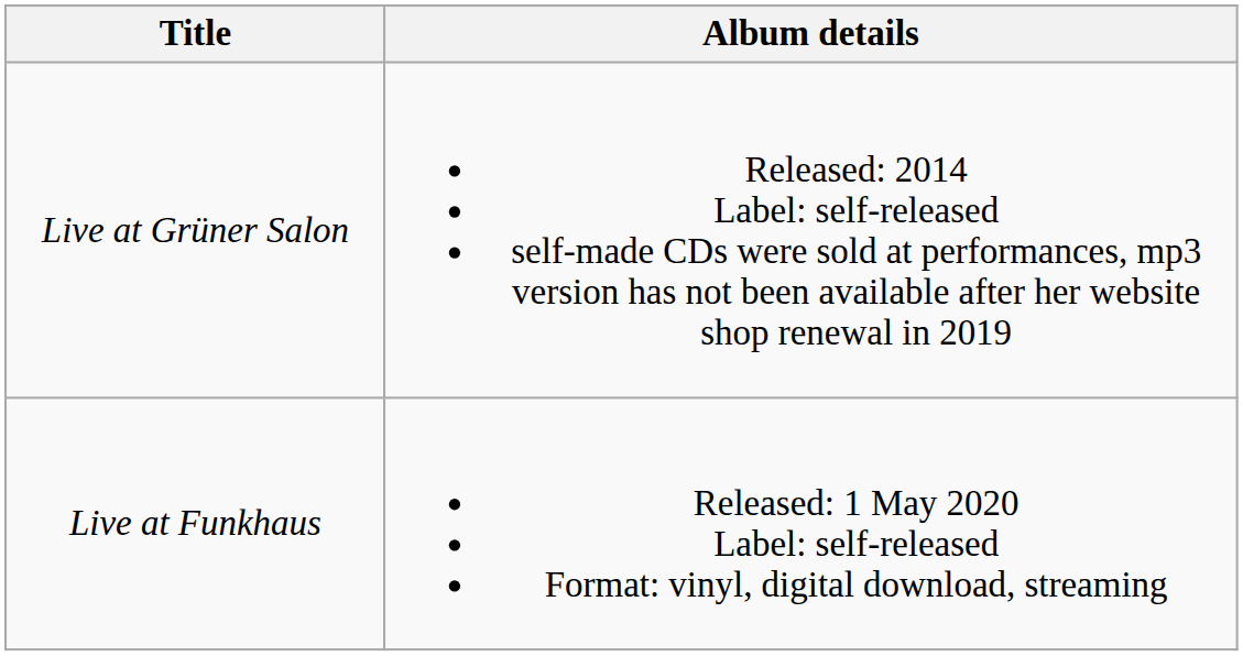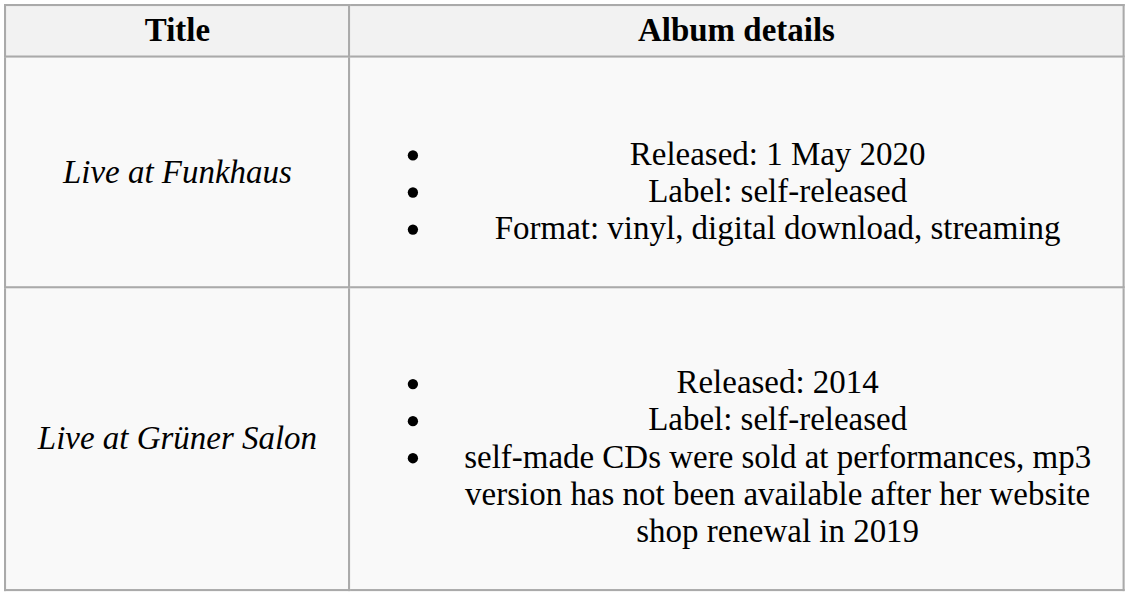 <table class="wikitable plainrowheaders" style="text-align: center">
 <tr>
 <th scope="col" style="width:10em;">Title</th>
 <th scope="col" style="width:23em;">Album details</th>
 </tr>
 <tr>
+<td><em>Live at Funkhaus</em> </td>
+<td><br><ul><li>Released: 1 May 2020</li><li>Label: self-released</li><li>Format: vinyl, digital download, streaming</li></ul></td>
+</tr>
+<tr>
 <td><em>Live at Grüner Salon</em></td>
 <td><br><ul><li>Released: 2014</li><li>Label: self-released</li><li>self-made CDs were sold at performances, mp3 version has not been available after her website shop renewal in 2019</li></ul></td>
 </tr>
-<tr>
-<td><em>Live at Funkhaus</em> </td>
-<td><br><ul><li>Released: 1 May 2020</li><li>Label: self-released</li><li>Format: vinyl, digital download, streaming</li></ul></td>
-</tr>
 </table>
